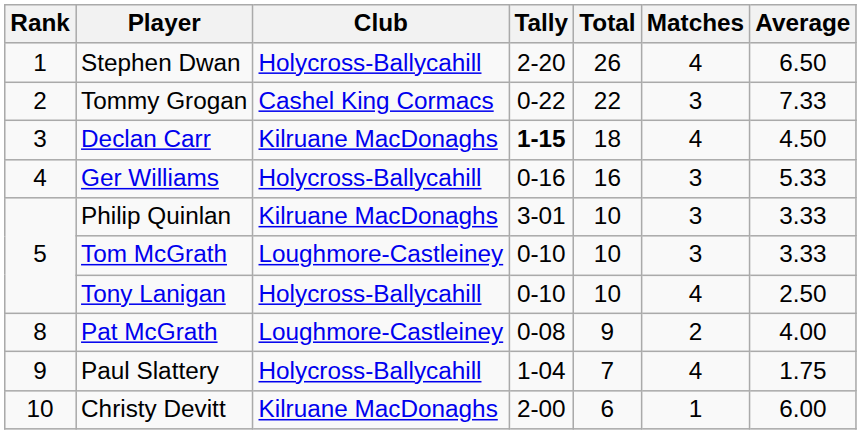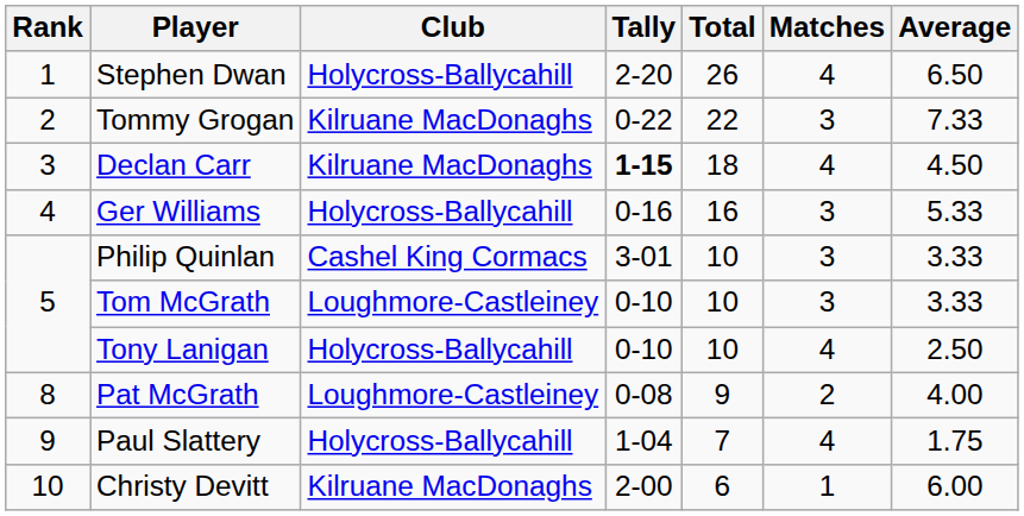 <table class="wikitable">
 <tr>
 <th>Rank</th>
 <th>Player</th>
 <th>Club</th>
 <th>Tally</th>
 <th>Total</th>
 <th>Matches</th>
 <th>Average</th>
 </tr>
 <tr>
 <td rowspan=1 align=center>1</td>
 <td>Stephen Dwan</td>
 <td><a href='#'>Holycross-Ballycahill</a></td>
 <td align=center>2-20</td>
 <td align=center>26</td>
 <td align=center>4</td>
 <td align=center>6.50</td>
 </tr>
 <tr>
 <td rowspan=1 align=center>2</td>
 <td>Tommy Grogan</td>
-<td><a href='#'>Cashel King Cormacs</a></td>
+<td><a href='#'>Kilruane MacDonaghs</a></td>
 <td align=center>0-22</td>
 <td align=center>22</td>
 <td align=center>3</td>
 <td align=center>7.33</td>
 </tr>
 <tr>
 <td rowspan=1 align=center>3</td>
 <td><a href='#'>Declan Carr</a></td>
 <td><a href='#'>Kilruane MacDonaghs</a></td>
 <td align=center><strong>1-15</strong></td>
 <td align=center>18</td>
 <td align=center>4</td>
 <td align=center>4.50</td>
 </tr>
 <tr>
 <td rowspan=1 align=center>4</td>
 <td><a href='#'>Ger Williams</a></td>
 <td><a href='#'>Holycross-Ballycahill</a></td>
 <td align=center>0-16</td>
 <td align=center>16</td>
 <td align=center>3</td>
 <td align=center>5.33</td>
 </tr>
 <tr>
 <td rowspan=3 align=center>5</td>
 <td>Philip Quinlan</td>
-<td><a href='#'>Kilruane MacDonaghs</a></td>
+<td><a href='#'>Cashel King Cormacs</a></td>
 <td align=center>3-01</td>
 <td align=center>10</td>
 <td align=center>3</td>
 <td align=center>3.33</td>
 </tr>
 <tr>
 <td><a href='#'>Tom McGrath</a></td>
 <td><a href='#'>Loughmore-Castleiney</a></td>
 <td align=center>0-10</td>
 <td align=center>10</td>
 <td align=center>3</td>
 <td align=center>3.33</td>
 </tr>
 <tr>
 <td><a href='#'>Tony Lanigan</a></td>
 <td><a href='#'>Holycross-Ballycahill</a></td>
 <td align=center>0-10</td>
 <td align=center>10</td>
 <td align=center>4</td>
 <td align=center>2.50</td>
 </tr>
 <tr>
 <td rowspan=1 align=center>8</td>
 <td><a href='#'>Pat McGrath</a></td>
 <td><a href='#'>Loughmore-Castleiney</a></td>
 <td align=center>0-08</td>
 <td align=center>9</td>
 <td align=center>2</td>
 <td align=center>4.00</td>
 </tr>
 <tr>
 <td rowspan=1 align=center>9</td>
 <td>Paul Slattery</td>
 <td><a href='#'>Holycross-Ballycahill</a></td>
 <td align=center>1-04</td>
 <td align=center>7</td>
 <td align=center>4</td>
 <td align=center>1.75</td>
 </tr>
 <tr>
 <td rowspan=1 align=center>10</td>
 <td>Christy Devitt</td>
 <td><a href='#'>Kilruane MacDonaghs</a></td>
 <td align=center>2-00</td>
 <td align=center>6</td>
 <td align=center>1</td>
 <td align=center>6.00</td>
 </tr>
 </table>
